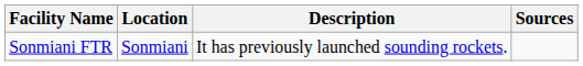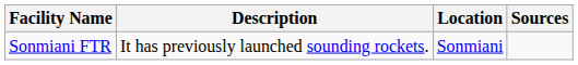 <table class="wikitable">
 <tr>
 <th>Facility Name</th>
+<th>Description</th>
 <th>Location</th>
-<th>Description</th>
 <th>Sources</th>
 </tr>
 <tr>
 <td><a href='#'>Sonmiani FTR</a></td>
+<td>It has previously launched <a href='#'>sounding rockets</a>.</td>
 <td><a href='#'>Sonmiani</a></td>
-<td>It has previously launched <a href='#'>sounding rockets</a>.</td>
 <td></td>
 </tr>
 </table>
